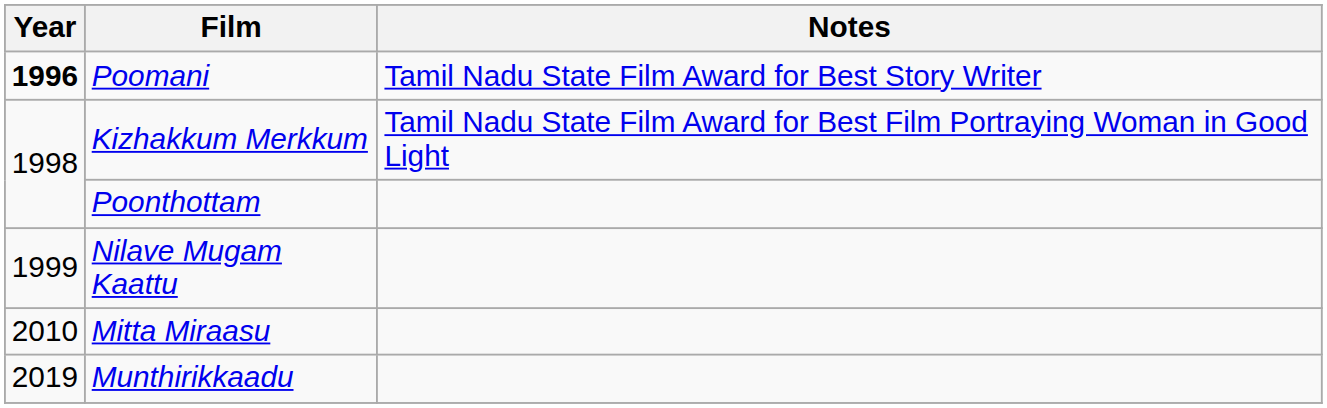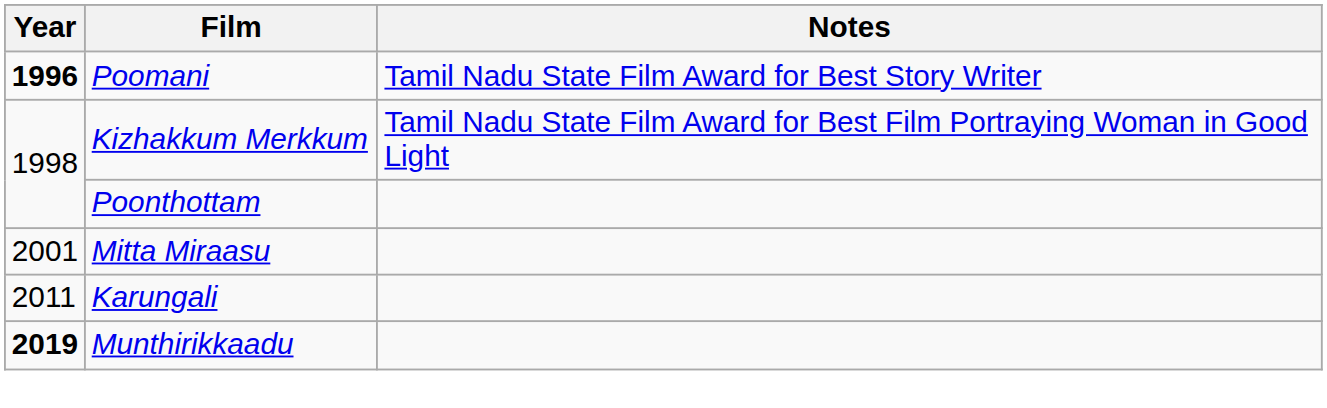 <table class="wikitable sortable">
 <tr>
 <th style="width:35px;">Year</th>
 <th style="width:150px;">Film</th>
 <th style="text-align:center; width:500px;" class="unsortable">Notes</th>
 </tr>
 <tr>
 <td><strong>1996</strong></td>
 <td><em><a href='#'>Poomani</a></em></td>
 <td><a href='#'>Tamil Nadu State Film Award for Best Story Writer</a></td>
 </tr>
 <tr>
 <td rowspan="2">1998</td>
 <td><em><a href='#'>Kizhakkum Merkkum</a></em></td>
 <td><a href='#'>Tamil Nadu State Film Award for Best Film Portraying Woman in Good Light</a></td>
 </tr>
 <tr>
 <td><em><a href='#'>Poonthottam</a></em></td>
 <td></td>
 </tr>
 <tr>
-<td>1999</td>
-<td><em><a href='#'>Nilave Mugam Kaattu</a></em></td>
-<td></td>
-</tr>
-<tr>
-<td>2010</td>
+<td>2001</td>
 <td><em><a href='#'>Mitta Miraasu</a></em></td>
 <td></td>
 </tr>
 <tr>
-<td>2019</td>
+<td>2011</td>
+<td><em><a href='#'>Karungali</a></em></td>
+<td></td>
+</tr>
+<tr>
+<td><strong>2019</strong></td>
 <td><em><a href='#'>Munthirikkaadu</a></em></td>
 <td></td>
 </tr>
 </table>
